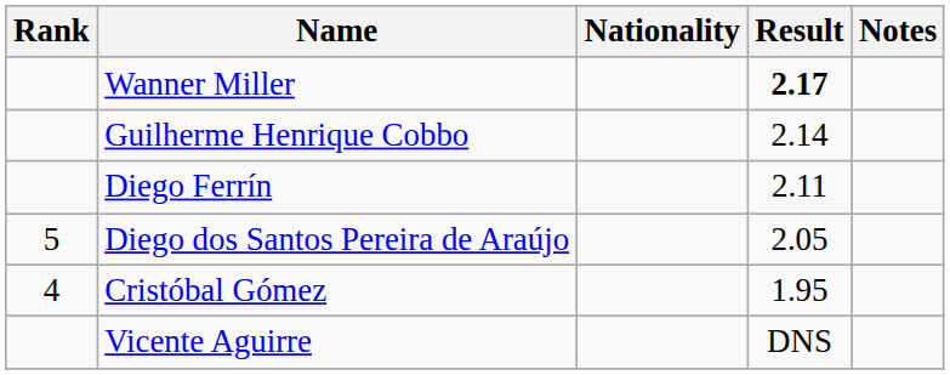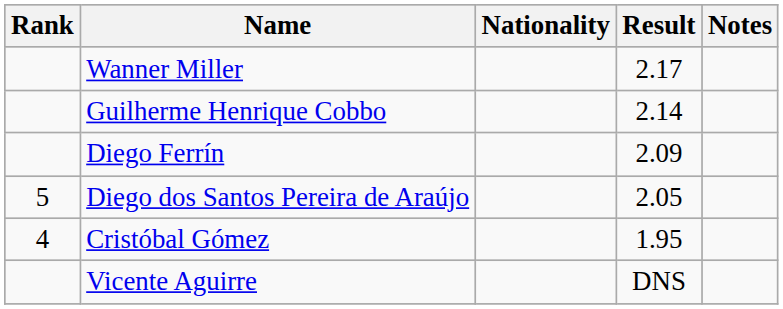 <table class="wikitable sortable" style="text-align:center">
 <tr>
 <th>Rank</th>
 <th>Name</th>
 <th>Nationality</th>
 <th>Result</th>
 <th>Notes</th>
 </tr>
 <tr>
 <td align=center></td>
 <td align=left><a href='#'>Wanner Miller</a></td>
 <td align=left></td>
-<td><strong>2.17</strong></td>
+<td>2.17</td>
 <td></td>
 </tr>
 <tr>
 <td align=center></td>
 <td align=left><a href='#'>Guilherme Henrique Cobbo</a></td>
 <td align=left></td>
 <td>2.14</td>
 <td></td>
 </tr>
 <tr>
 <td align=center></td>
 <td align=left><a href='#'>Diego Ferrín</a></td>
 <td align=left></td>
-<td>2.11</td>
+<td>2.09</td>
 <td></td>
 </tr>
 <tr>
 <td align=center>5</td>
 <td align=left><a href='#'>Diego dos Santos Pereira de Araújo</a></td>
 <td align=left></td>
 <td>2.05</td>
 <td></td>
 </tr>
 <tr>
 <td align=center>4</td>
 <td align=left><a href='#'>Cristóbal Gómez</a></td>
 <td align=left></td>
 <td>1.95</td>
 <td></td>
 </tr>
 <tr>
 <td align=center></td>
 <td align=left><a href='#'>Vicente Aguirre</a></td>
 <td align=left></td>
 <td>DNS</td>
 <td></td>
 </tr>
 </table>
